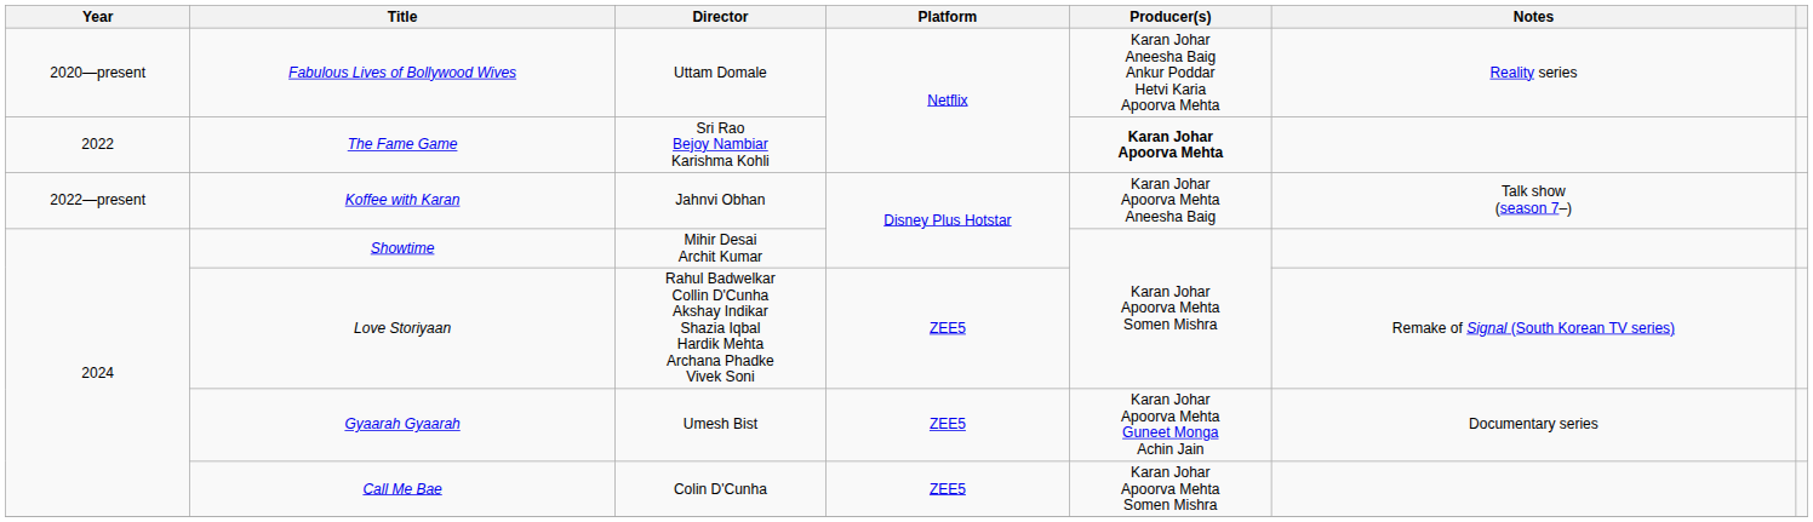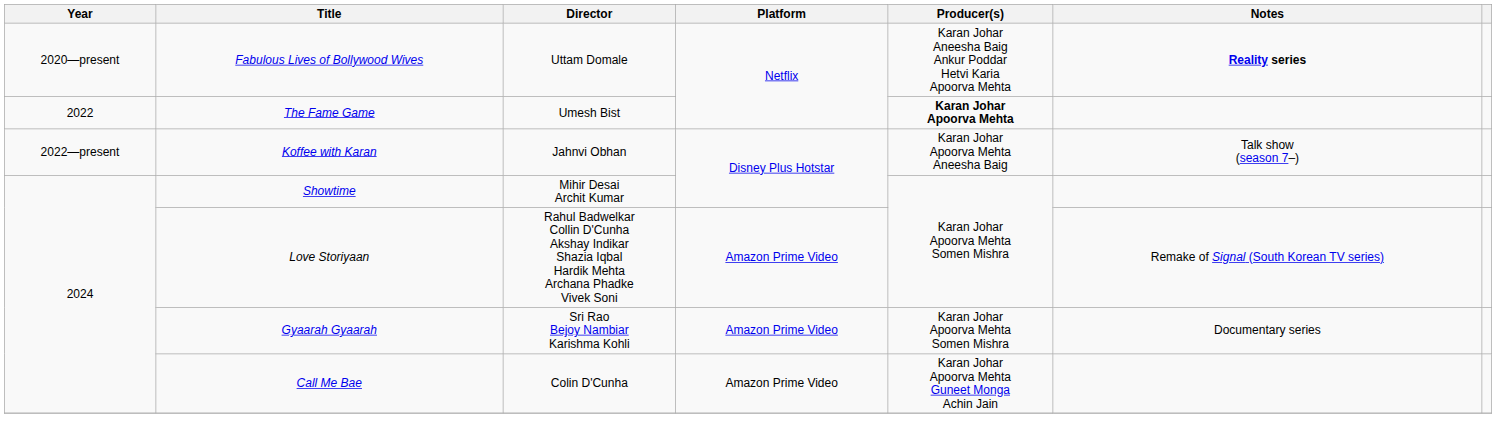 <table class="wikitable plainrowheaders sortable" style="width: 100%; text-align: center;">
 <tr>
 <th scope="col">Year</th>
 <th scope="col">Title</th>
 <th scope="col">Director</th>
 <th scope="col">Platform</th>
 <th scope = "col">Producer(s)</th>
 <th scope = "col">Notes</th>
 <th scope="col"></th>
 </tr>
 <tr>
 <td>2020—present</td>
 <td><em><a href='#'>Fabulous Lives of Bollywood Wives</a></em></td>
 <td>Uttam Domale</td>
 <td rowspan="2"><a href='#'>Netflix</a></td>
 <td>Karan Johar<br>Aneesha Baig<br> Ankur Poddar<br>Hetvi Karia<br> Apoorva Mehta</td>
-<td><a href='#'>Reality</a> series</td>
+<td><strong><a href='#'>Reality</a> series</strong></td>
 <td></td>
 </tr>
 <tr>
 <td>2022</td>
 <td><em><a href='#'>The Fame Game</a></em></td>
-<td>Sri Rao<br> <a href='#'>Bejoy Nambiar</a><br> Karishma Kohli</td>
+<td>Umesh Bist</td>
 <td><strong>Karan Johar<br> Apoorva Mehta</strong></td>
 <td></td>
 <td></td>
 </tr>
 <tr>
 <td>2022—present</td>
 <td><em><a href='#'>Koffee with Karan</a></em></td>
 <td>Jahnvi Obhan</td>
 <td rowspan="2"><a href='#'>Disney Plus Hotstar</a></td>
 <td>Karan Johar<br> Apoorva Mehta<br> Aneesha Baig</td>
 <td>Talk show <br> (<a href='#'>season 7</a>–)</td>
 <td></td>
 </tr>
 <tr>
 <td rowspan="4">2024</td>
 <td><em><a href='#'>Showtime</a></em></td>
 <td>Mihir Desai<br> Archit Kumar</td>
 <td rowspan="2">Karan Johar<br> Apoorva Mehta<br> Somen Mishra</td>
 <td></td>
 <td></td>
 </tr>
 <tr>
 <td><em>Love Storiyaan</em></td>
 <td>Rahul Badwelkar <br>	Collin D'Cunha <br>	Akshay Indikar <br>	Shazia Iqbal <br>	Hardik Mehta <br>	Archana Phadke <br>	Vivek Soni</td>
-<td><a href='#'>ZEE5</a></td>
+<td><a href='#'>Amazon Prime Video</a></td>
 <td>Remake of <a href='#'><em>Signal</em> (South Korean TV series)</a></td>
 <td></td>
 </tr>
 <tr>
 <td><em><a href='#'>Gyaarah Gyaarah</a></em></td>
-<td>Umesh Bist</td>
-<td><a href='#'>ZEE5</a></td>
-<td>Karan Johar<br>Apoorva Mehta<br><a href='#'>Guneet Monga</a><br>Achin Jain</td>
+<td>Sri Rao<br> <a href='#'>Bejoy Nambiar</a><br> Karishma Kohli</td>
+<td><a href='#'>Amazon Prime Video</a></td>
+<td>Karan Johar<br>Apoorva Mehta<br>Somen Mishra</td>
 <td>Documentary series</td>
 <td></td>
 </tr>
 <tr>
 <td><em><a href='#'>Call Me Bae</a></em></td>
 <td>Colin D'Cunha</td>
-<td><a href='#'>ZEE5</a></td>
-<td>Karan Johar<br>Apoorva Mehta<br>Somen Mishra</td>
+<td>Amazon Prime Video</td>
+<td>Karan Johar<br>Apoorva Mehta<br><a href='#'>Guneet Monga</a><br>Achin Jain</td>
 <td></td>
 <td></td>
 </tr>
 <tr>
 </tr>
 </table>
